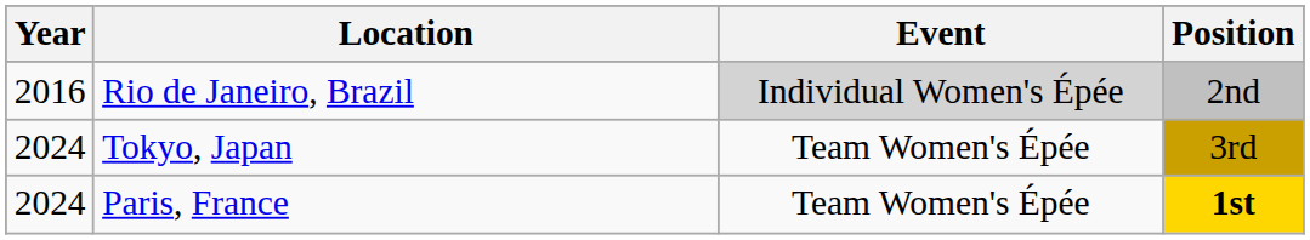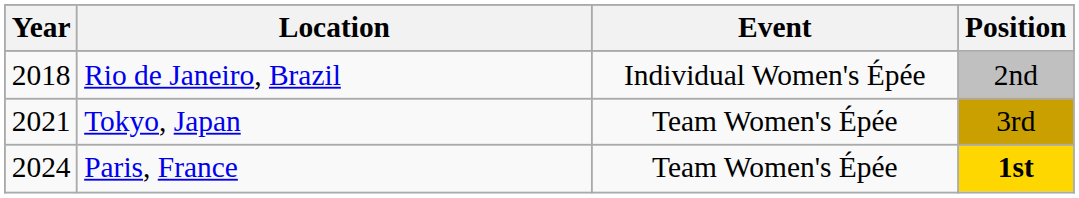 <table class="wikitable" style="text-align:center;">
 <tr>
 <th>Year</th>
 <th style="width:17em">Location</th>
 <th style="width:12em">Event</th>
 <th>Position</th>
 </tr>
 <tr>
-<td>2016</td>
+<td>2018</td>
 <td rowspan="1" align="left"> <a href='#'>Rio de Janeiro</a>, <a href='#'>Brazil</a></td>
-<td style="background: lightgrey;">Individual Women's Épée</td>
+<td>Individual Women's Épée</td>
 <td bgcolor="silver">2nd</td>
 </tr>
 <tr>
-<td>2024</td>
+<td>2021</td>
 <td rowspan="1" align="left"> <a href='#'>Tokyo</a>, <a href='#'>Japan</a></td>
 <td>Team Women's Épée</td>
 <td bgcolor="caramel">3rd</td>
 </tr>
 <tr>
 <td>2024</td>
 <td rowspan="1" align="left"> <a href='#'>Paris</a>, <a href='#'>France</a></td>
 <td>Team Women's Épée</td>
 <td bgcolor="gold"><strong>1st</strong></td>
 </tr>
 </table>
